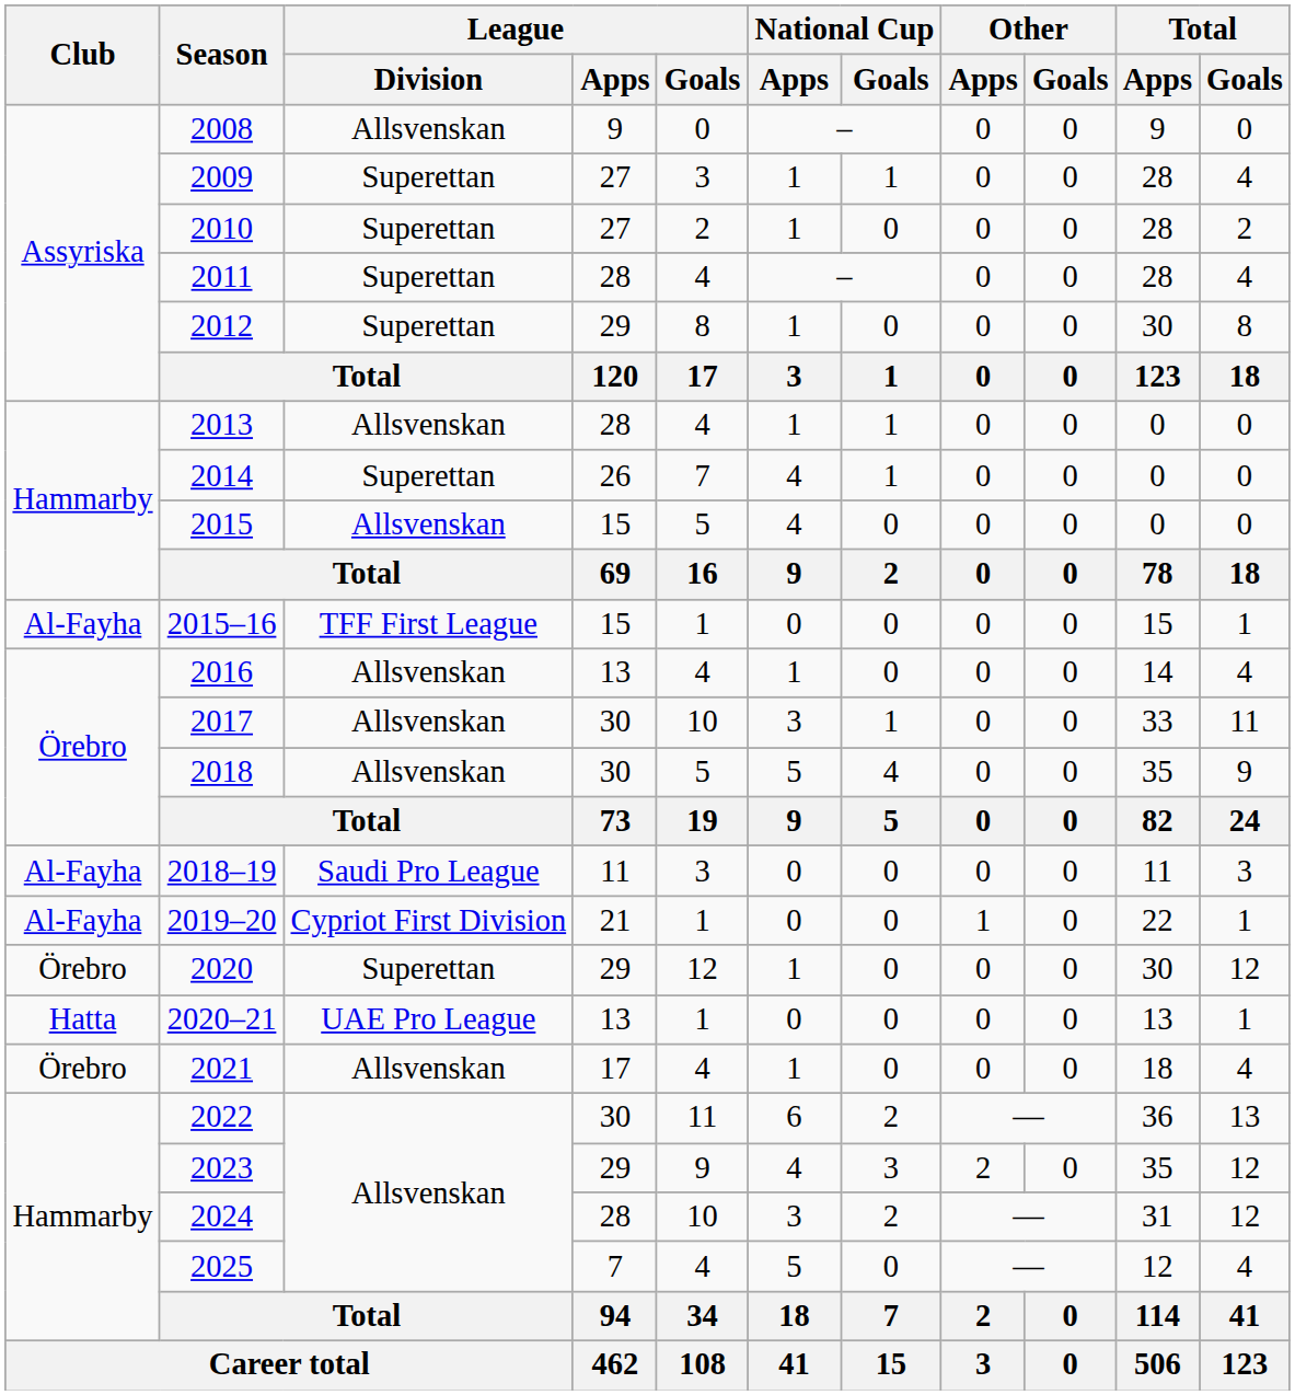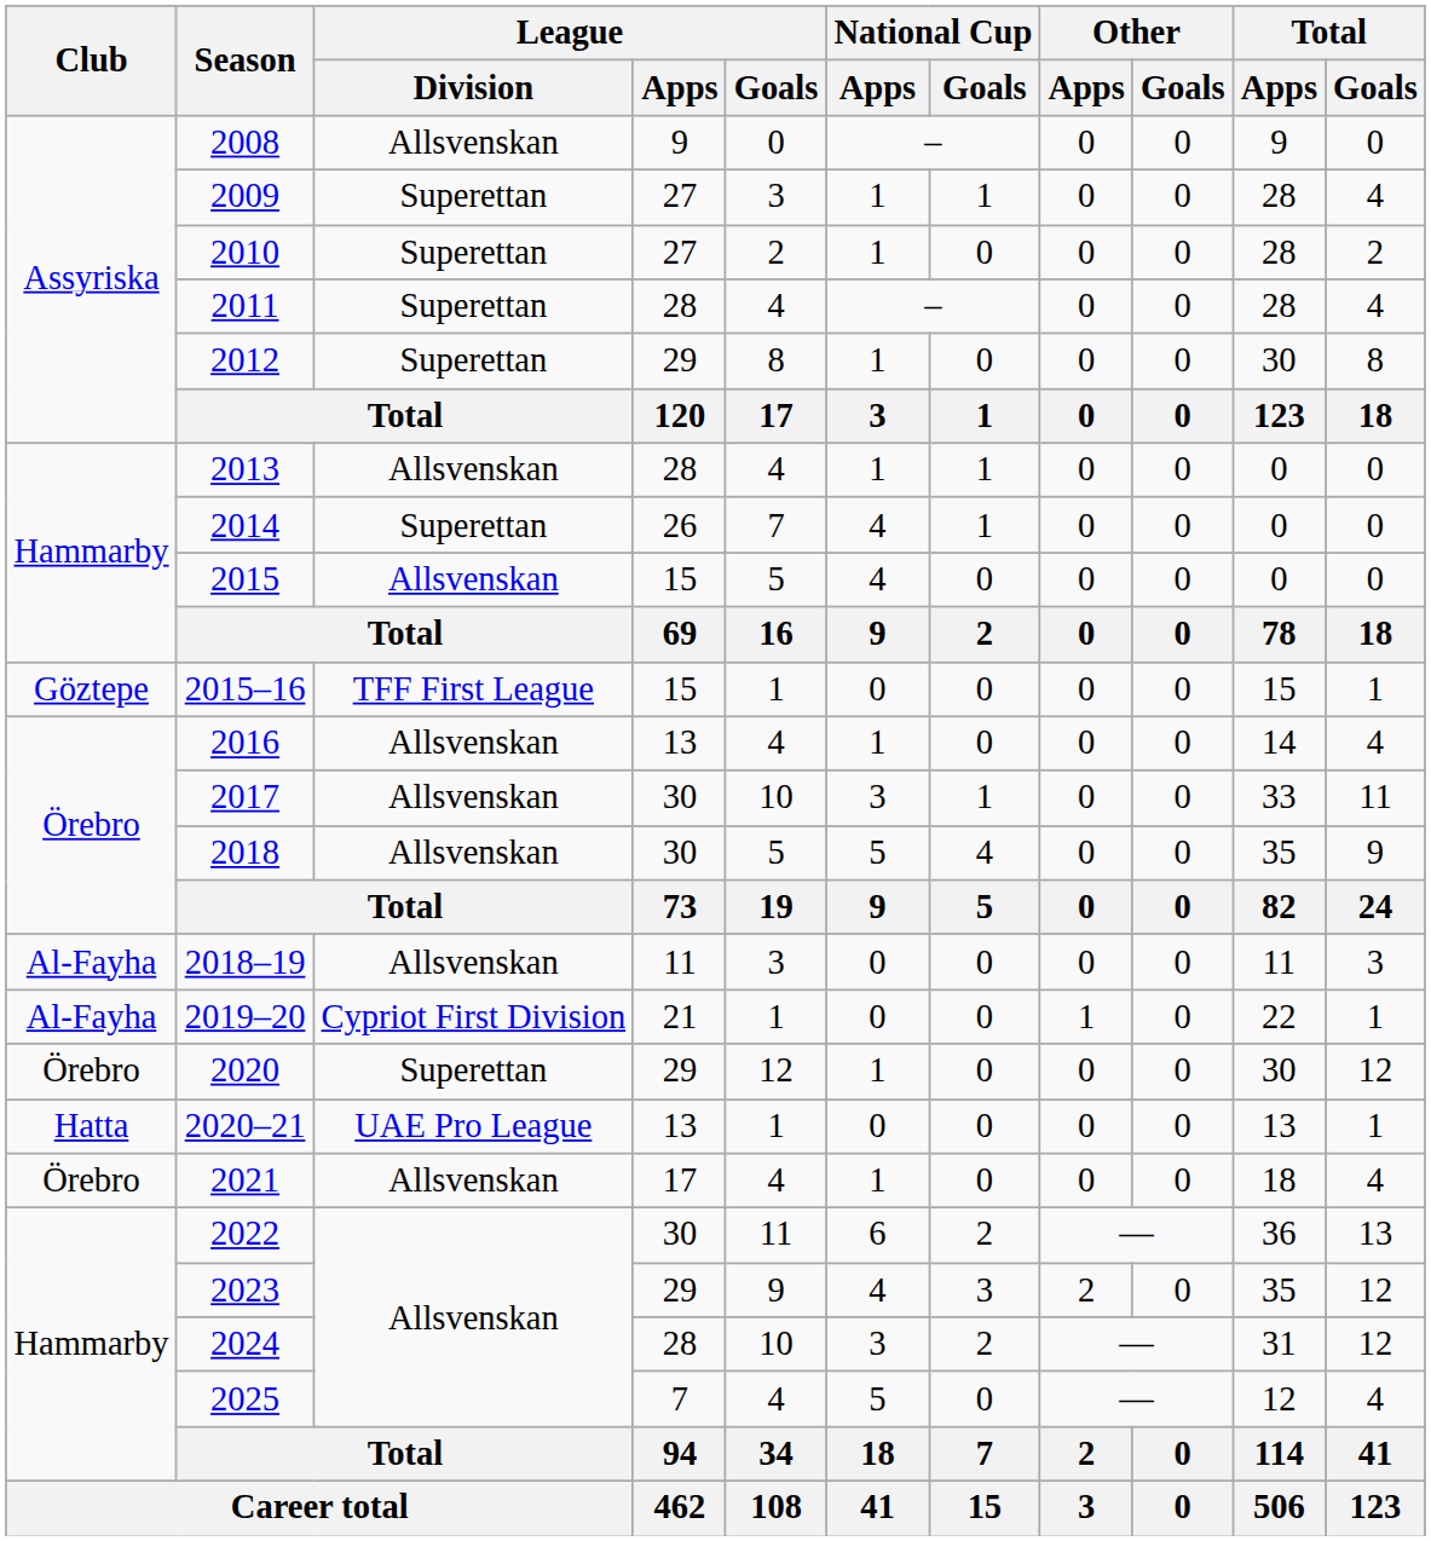 <table class="wikitable" style="text-align: center;">
 <tr>
 <th rowspan="2">Club</th>
 <th rowspan="2">Season</th>
 <th colspan="3">League</th>
 <th colspan="2">National Cup</th>
 <th colspan="2">Other</th>
 <th colspan="2">Total</th>
 </tr>
 <tr>
 <th>Division</th>
 <th>Apps</th>
 <th>Goals</th>
 <th>Apps</th>
 <th>Goals</th>
 <th>Apps</th>
 <th>Goals</th>
 <th>Apps</th>
 <th>Goals</th>
 </tr>
 <tr>
 <td rowspan="6" valign="center"><a href='#'>Assyriska</a></td>
 <td><a href='#'>2008</a></td>
 <td>Allsvenskan</td>
 <td>9</td>
 <td>0</td>
 <td colspan="2">–</td>
 <td>0</td>
 <td>0</td>
 <td>9</td>
 <td>0</td>
 </tr>
 <tr>
 <td><a href='#'>2009</a></td>
 <td>Superettan</td>
 <td>27</td>
 <td>3</td>
 <td>1</td>
 <td>1</td>
 <td>0</td>
 <td>0</td>
 <td>28</td>
 <td>4</td>
 </tr>
 <tr>
 <td><a href='#'>2010</a></td>
 <td>Superettan</td>
 <td>27</td>
 <td>2</td>
 <td>1</td>
 <td>0</td>
 <td>0</td>
 <td>0</td>
 <td>28</td>
 <td>2</td>
 </tr>
 <tr>
 <td><a href='#'>2011</a></td>
 <td>Superettan</td>
 <td>28</td>
 <td>4</td>
 <td colspan="2">–</td>
 <td>0</td>
 <td>0</td>
 <td>28</td>
 <td>4</td>
 </tr>
 <tr>
 <td><a href='#'>2012</a></td>
 <td>Superettan</td>
 <td>29</td>
 <td>8</td>
 <td>1</td>
 <td>0</td>
 <td>0</td>
 <td>0</td>
 <td>30</td>
 <td>8</td>
 </tr>
 <tr>
 <th colspan="2">Total</th>
 <th>120</th>
 <th>17</th>
 <th>3</th>
 <th>1</th>
 <th>0</th>
 <th>0</th>
 <th>123</th>
 <th>18</th>
 </tr>
 <tr>
 <td rowspan="4" valign="center"><a href='#'>Hammarby</a></td>
 <td><a href='#'>2013</a></td>
 <td>Allsvenskan</td>
 <td>28</td>
 <td>4</td>
 <td>1</td>
 <td>1</td>
 <td>0</td>
 <td>0</td>
 <td>0</td>
 <td>0</td>
 </tr>
 <tr>
 <td><a href='#'>2014</a></td>
 <td>Superettan</td>
 <td>26</td>
 <td>7</td>
 <td>4</td>
 <td>1</td>
 <td>0</td>
 <td>0</td>
 <td>0</td>
 <td>0</td>
 </tr>
 <tr>
 <td><a href='#'>2015</a></td>
 <td><a href='#'>Allsvenskan</a></td>
 <td>15</td>
 <td>5</td>
 <td>4</td>
 <td>0</td>
 <td>0</td>
 <td>0</td>
 <td>0</td>
 <td>0</td>
 </tr>
 <tr>
 <th colspan="2">Total</th>
 <th>69</th>
 <th>16</th>
 <th>9</th>
 <th>2</th>
 <th>0</th>
 <th>0</th>
 <th>78</th>
 <th>18</th>
 </tr>
 <tr>
-<td><a href='#'>Al-Fayha</a></td>
+<td><a href='#'>Göztepe</a></td>
 <td><a href='#'>2015–16</a></td>
 <td><a href='#'>TFF First League</a></td>
 <td>15</td>
 <td>1</td>
 <td>0</td>
 <td>0</td>
 <td>0</td>
 <td>0</td>
 <td>15</td>
 <td>1</td>
 </tr>
 <tr>
 <td rowspan="4" valign="center"><a href='#'>Örebro</a></td>
 <td><a href='#'>2016</a></td>
 <td>Allsvenskan</td>
 <td>13</td>
 <td>4</td>
 <td>1</td>
 <td>0</td>
 <td>0</td>
 <td>0</td>
 <td>14</td>
 <td>4</td>
 </tr>
 <tr>
 <td><a href='#'>2017</a></td>
 <td>Allsvenskan</td>
 <td>30</td>
 <td>10</td>
 <td>3</td>
 <td>1</td>
 <td>0</td>
 <td>0</td>
 <td>33</td>
 <td>11</td>
 </tr>
 <tr>
 <td><a href='#'>2018</a></td>
 <td>Allsvenskan</td>
 <td>30</td>
 <td>5</td>
 <td>5</td>
 <td>4</td>
 <td>0</td>
 <td>0</td>
 <td>35</td>
 <td>9</td>
 </tr>
 <tr>
 <th colspan="2">Total</th>
 <th>73</th>
 <th>19</th>
 <th>9</th>
 <th>5</th>
 <th>0</th>
 <th>0</th>
 <th>82</th>
 <th>24</th>
 </tr>
 <tr>
 <td><a href='#'>Al-Fayha</a></td>
 <td><a href='#'>2018–19</a></td>
-<td><a href='#'>Saudi Pro League</a></td>
+<td>Allsvenskan</td>
 <td>11</td>
 <td>3</td>
 <td>0</td>
 <td>0</td>
 <td>0</td>
 <td>0</td>
 <td>11</td>
 <td>3</td>
 </tr>
 <tr>
 <td><a href='#'>Al-Fayha</a></td>
 <td><a href='#'>2019–20</a></td>
 <td><a href='#'>Cypriot First Division</a></td>
 <td>21</td>
 <td>1</td>
 <td>0</td>
 <td>0</td>
 <td>1</td>
 <td>0</td>
 <td>22</td>
 <td>1</td>
 </tr>
 <tr>
 <td>Örebro</td>
 <td><a href='#'>2020</a></td>
 <td>Superettan</td>
 <td>29</td>
 <td>12</td>
 <td>1</td>
 <td>0</td>
 <td>0</td>
 <td>0</td>
 <td>30</td>
 <td>12</td>
 </tr>
 <tr>
 <td><a href='#'>Hatta</a></td>
 <td><a href='#'>2020–21</a></td>
 <td><a href='#'>UAE Pro League</a></td>
 <td>13</td>
 <td>1</td>
 <td>0</td>
 <td>0</td>
 <td>0</td>
 <td>0</td>
 <td>13</td>
 <td>1</td>
 </tr>
 <tr>
 <td>Örebro</td>
 <td><a href='#'>2021</a></td>
 <td>Allsvenskan</td>
 <td>17</td>
 <td>4</td>
 <td>1</td>
 <td>0</td>
 <td>0</td>
 <td>0</td>
 <td>18</td>
 <td>4</td>
 </tr>
 <tr>
 <td rowspan="5" valign="center">Hammarby</td>
 <td><a href='#'>2022</a></td>
 <td rowspan="4" valign="center">Allsvenskan</td>
 <td>30</td>
 <td>11</td>
 <td>6</td>
 <td>2</td>
 <td colspan="2">—</td>
 <td>36</td>
 <td>13</td>
 </tr>
 <tr>
 <td><a href='#'>2023</a></td>
 <td>29</td>
 <td>9</td>
 <td>4</td>
 <td>3</td>
 <td>2</td>
 <td>0</td>
 <td>35</td>
 <td>12</td>
 </tr>
 <tr>
 <td><a href='#'>2024</a></td>
 <td>28</td>
 <td>10</td>
 <td>3</td>
 <td>2</td>
 <td colspan="2">—</td>
 <td>31</td>
 <td>12</td>
 </tr>
 <tr>
 <td><a href='#'>2025</a></td>
 <td>7</td>
 <td>4</td>
 <td>5</td>
 <td>0</td>
 <td colspan="2">—</td>
 <td>12</td>
 <td>4</td>
 </tr>
 <tr>
 <th colspan="2">Total</th>
 <th>94</th>
 <th>34</th>
 <th>18</th>
 <th>7</th>
 <th>2</th>
 <th>0</th>
 <th>114</th>
 <th>41</th>
 </tr>
 <tr>
 <th colspan="3">Career total</th>
 <th>462</th>
 <th>108</th>
 <th>41</th>
 <th>15</th>
 <th>3</th>
 <th>0</th>
 <th>506</th>
 <th>123</th>
 </tr>
 </table>
